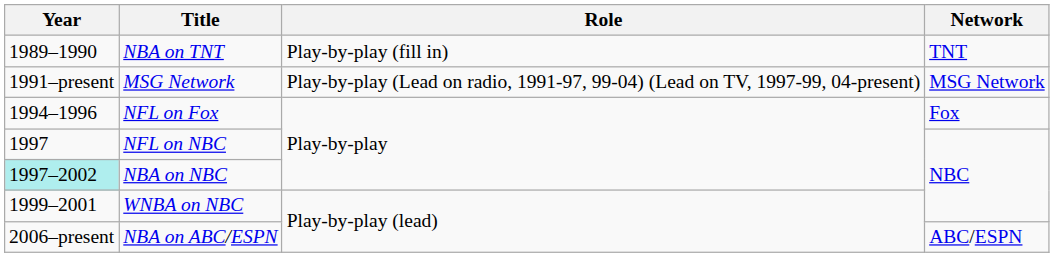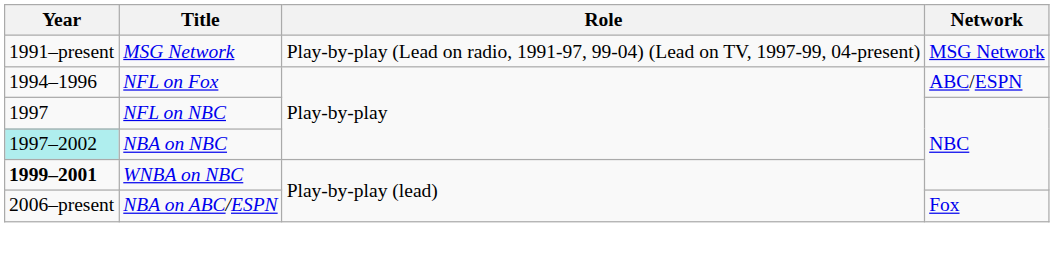 <table class="wikitable sortable">
 <tr>
 <th>Year</th>
 <th>Title</th>
 <th>Role</th>
 <th>Network</th>
-</tr>
-<tr>
-<td>1989–1990</td>
-<td><em><a href='#'>NBA on TNT</a></em></td>
-<td>Play-by-play (fill in)</td>
-<td><a href='#'>TNT</a></td>
 </tr>
 <tr>
 <td>1991–present</td>
 <td><em><a href='#'>MSG Network</a></em></td>
 <td>Play-by-play (Lead on radio, 1991-97, 99-04) (Lead on TV, 1997-99, 04-present)</td>
 <td><a href='#'>MSG Network</a></td>
 </tr>
 <tr>
 <td>1994–1996</td>
 <td><em><a href='#'>NFL on Fox</a></em></td>
 <td rowspan="3">Play-by-play</td>
-<td><a href='#'>Fox</a></td>
+<td><a href='#'>ABC</a>/<a href='#'>ESPN</a></td>
 </tr>
 <tr>
 <td>1997</td>
 <td><em><a href='#'>NFL on NBC</a></em></td>
 <td rowspan="3"><a href='#'>NBC</a></td>
 </tr>
 <tr>
 <td style="background: paleturquoise;">1997–2002</td>
 <td><em><a href='#'>NBA on NBC</a></em></td>
 </tr>
 <tr>
-<td>1999–2001</td>
+<td><strong>1999–2001</strong></td>
 <td><em><a href='#'>WNBA on NBC</a></em></td>
 <td rowspan="2">Play-by-play (lead)</td>
 </tr>
 <tr>
 <td>2006–present</td>
 <td><em><a href='#'>NBA on ABC</a>/<a href='#'>ESPN</a></em></td>
-<td><a href='#'>ABC</a>/<a href='#'>ESPN</a></td>
+<td><a href='#'>Fox</a></td>
 </tr>
 </table>
